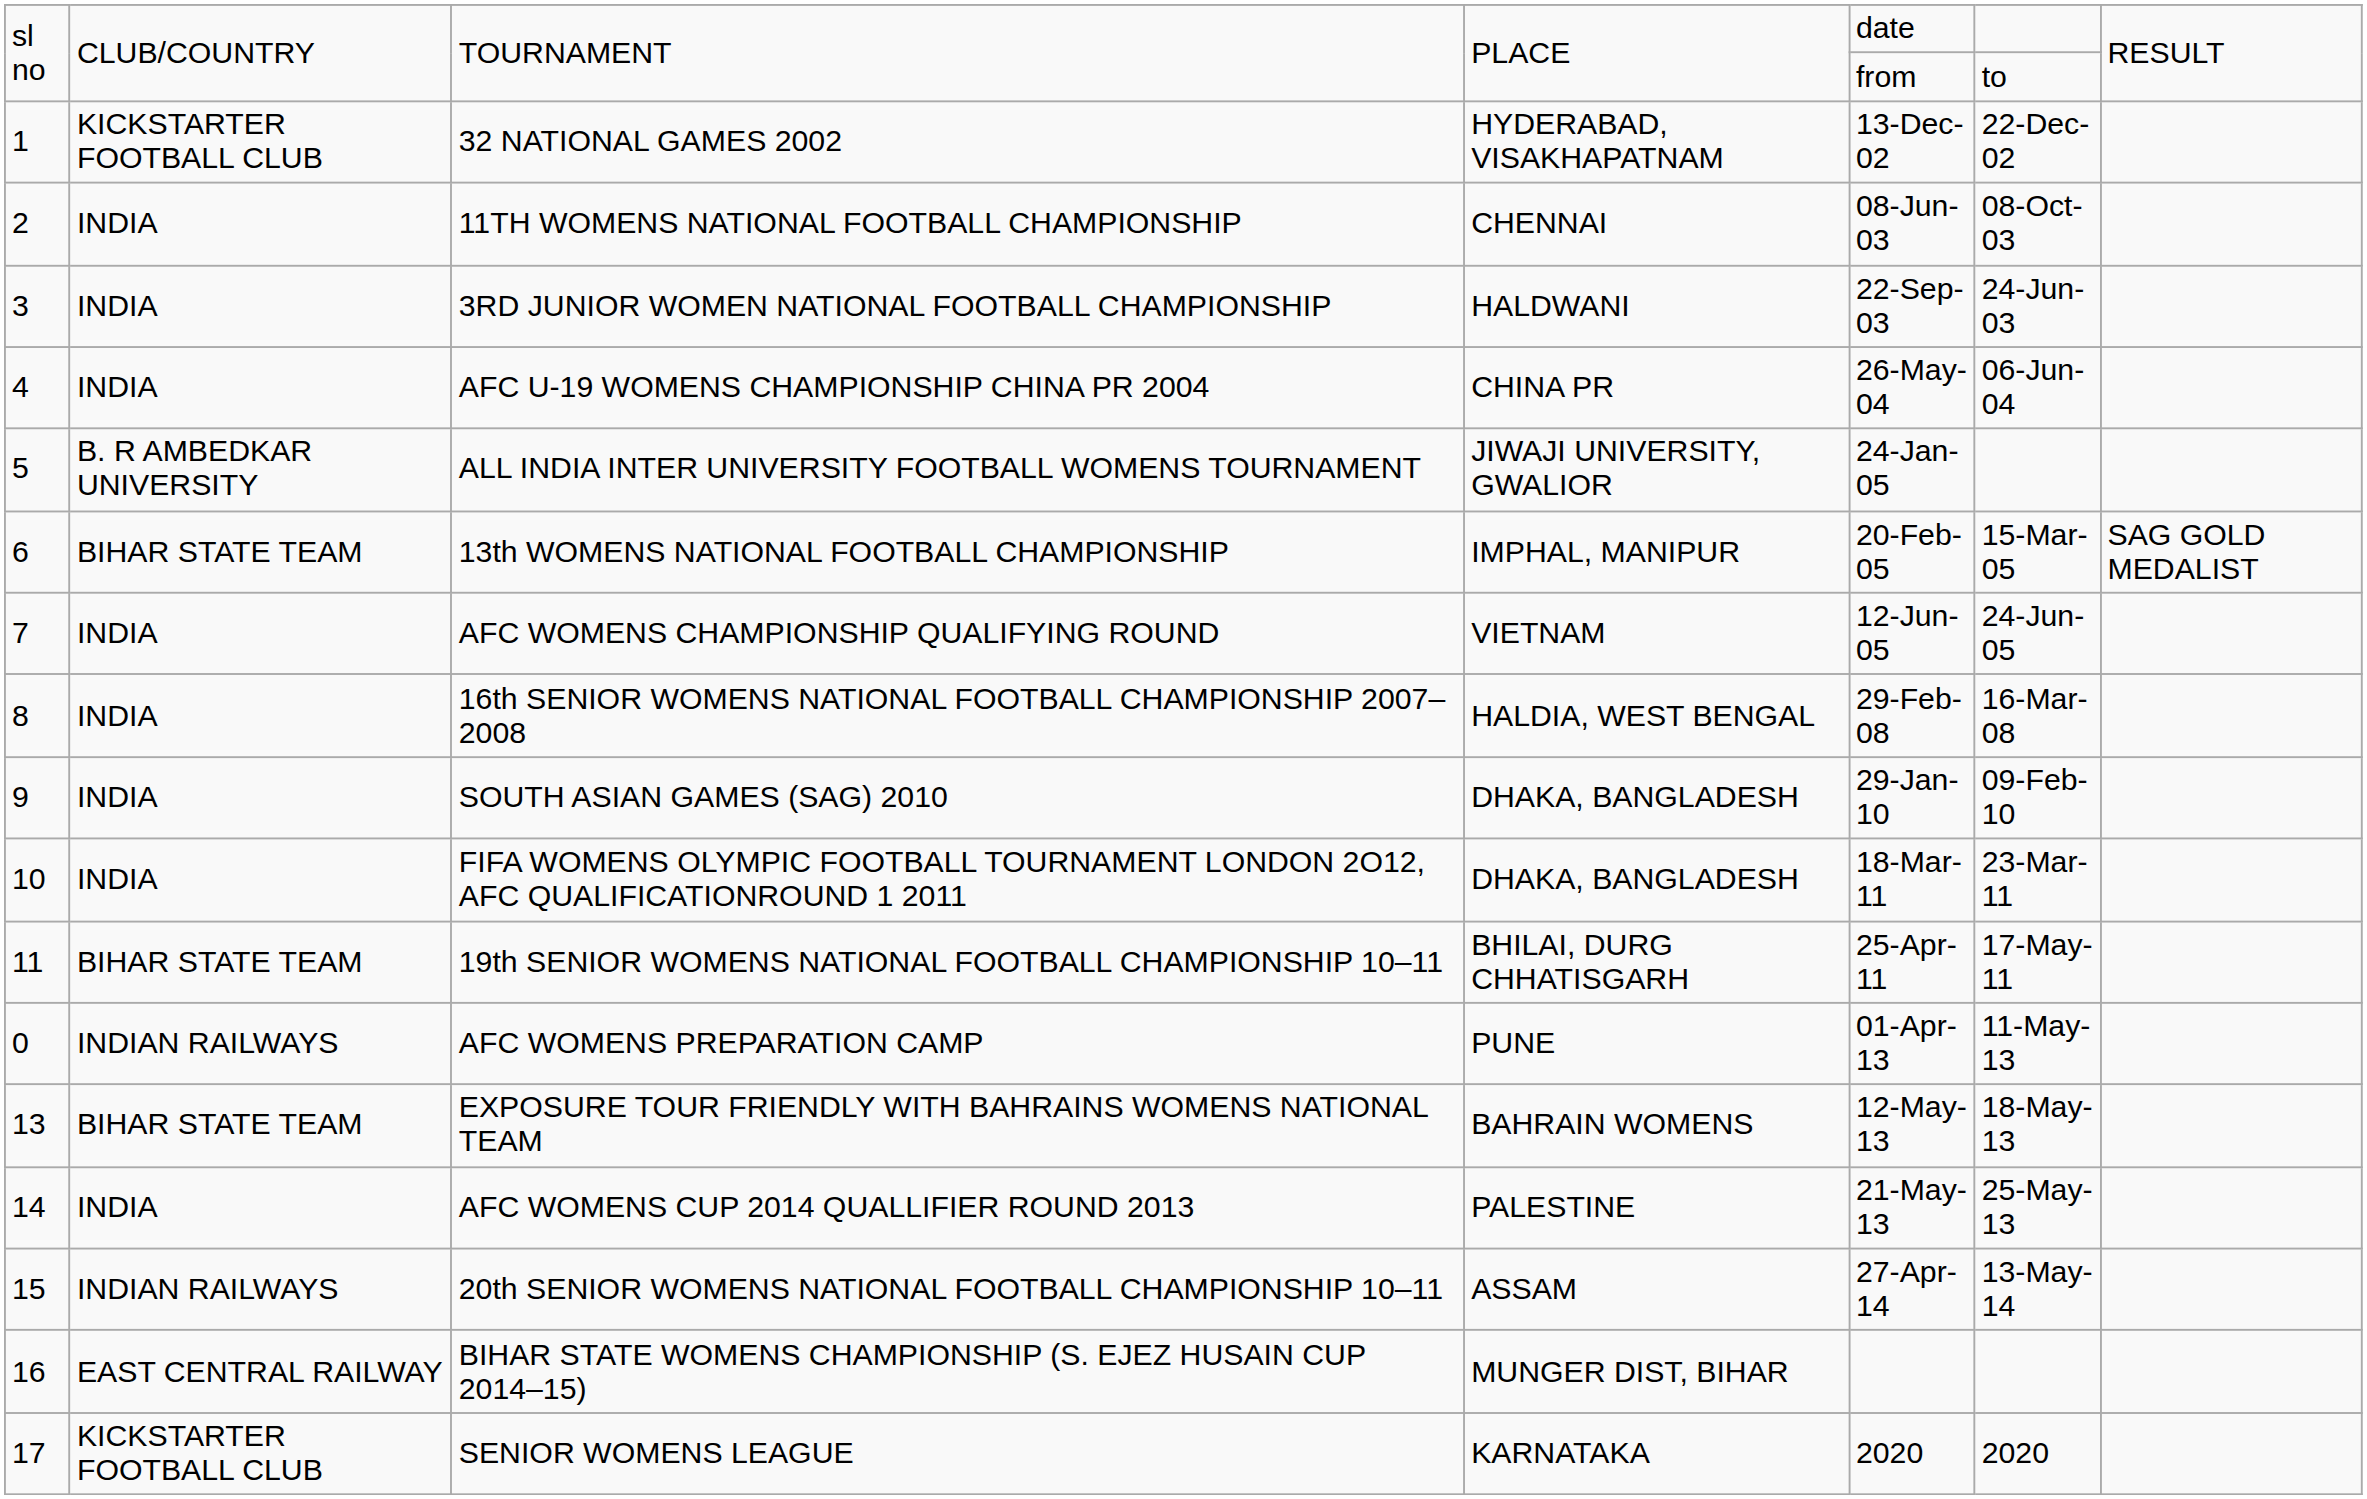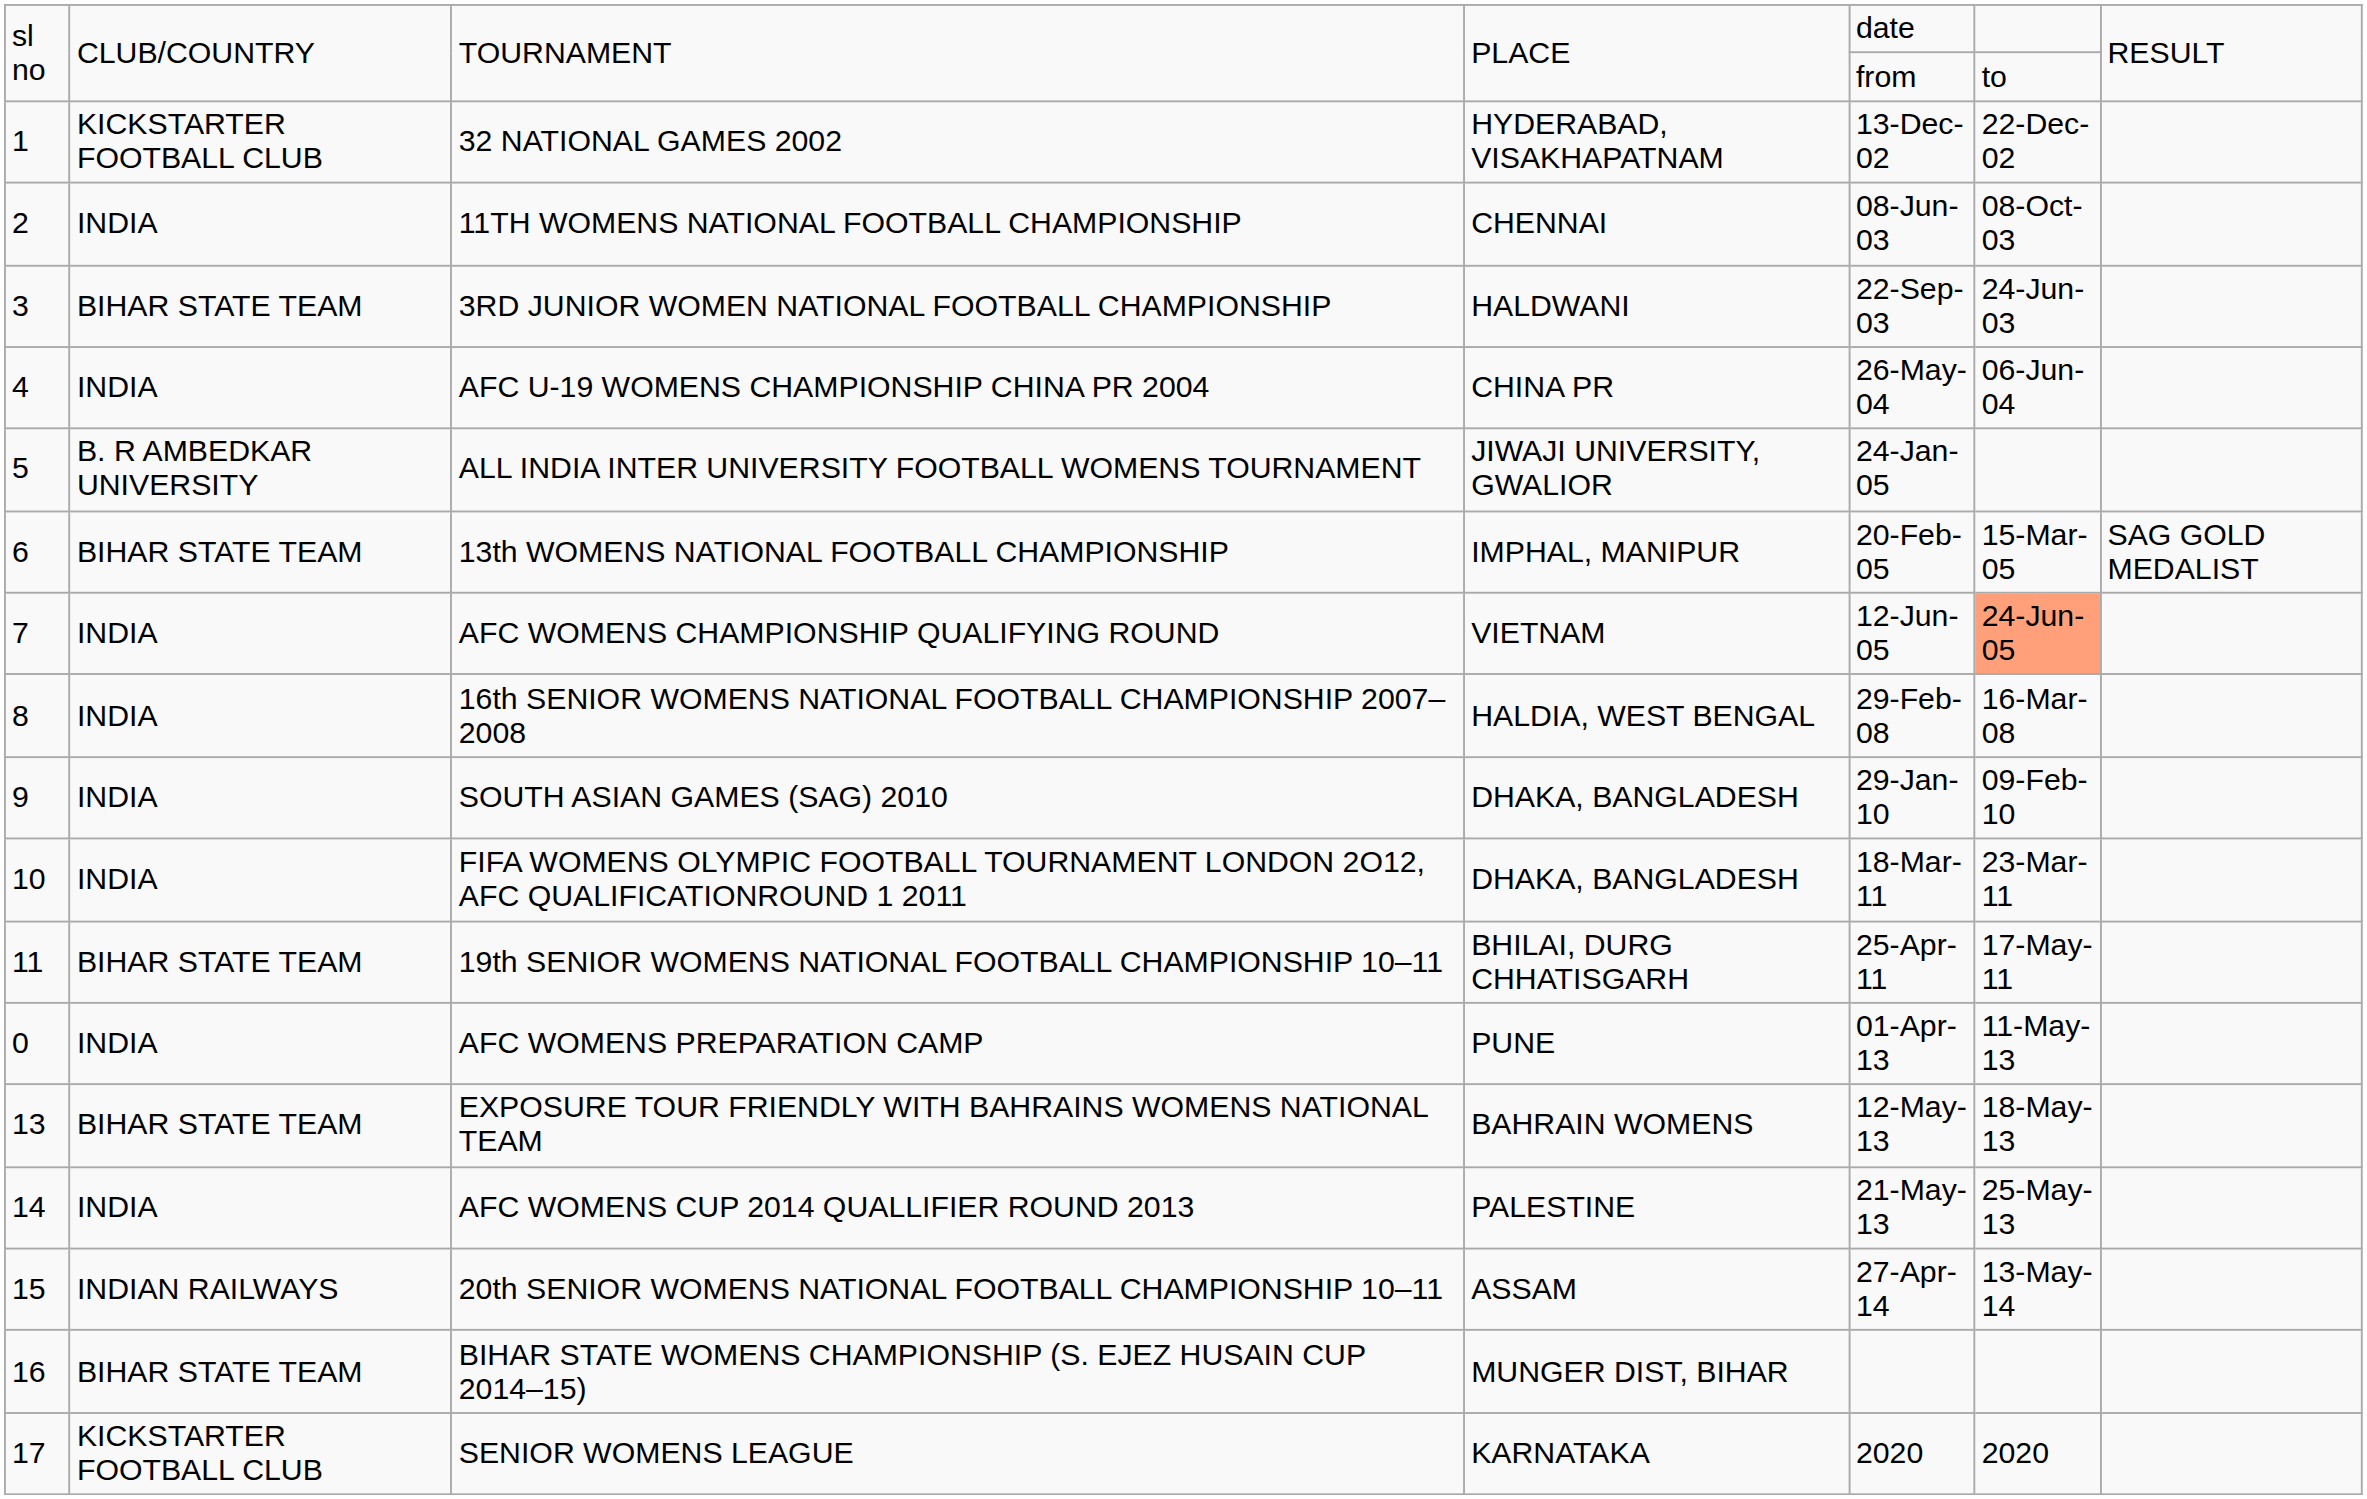 <table class="wikitable">
 <tr>
 <td rowspan="2">sl  no</td>
 <td rowspan="2">CLUB/COUNTRY</td>
 <td rowspan="2">TOURNAMENT</td>
 <td rowspan="2">PLACE</td>
 <td>date</td>
 <td></td>
 <td rowspan="2">RESULT</td>
 </tr>
 <tr>
 <td>from</td>
 <td>to</td>
 </tr>
 <tr>
 <td>1</td>
 <td>KICKSTARTER FOOTBALL  CLUB</td>
 <td>32  NATIONAL GAMES 2002</td>
 <td>HYDERABAD,  VISAKHAPATNAM</td>
 <td>13-Dec-02</td>
 <td>22-Dec-02</td>
 <td></td>
 </tr>
 <tr>
 <td>2</td>
 <td>INDIA</td>
 <td>11TH  WOMENS NATIONAL FOOTBALL CHAMPIONSHIP</td>
 <td>CHENNAI</td>
 <td>08-Jun-03</td>
 <td>08-Oct-03</td>
 <td></td>
 </tr>
 <tr>
 <td>3</td>
-<td>INDIA</td>
+<td>BIHAR STATE TEAM</td>
 <td>3RD  JUNIOR WOMEN NATIONAL FOOTBALL CHAMPIONSHIP</td>
 <td>HALDWANI</td>
 <td>22-Sep-03</td>
 <td>24-Jun-03</td>
 <td></td>
 </tr>
 <tr>
 <td>4</td>
 <td>INDIA</td>
 <td>AFC  U-19 WOMENS CHAMPIONSHIP CHINA PR 2004</td>
 <td>CHINA PR</td>
 <td>26-May-04</td>
 <td>06-Jun-04</td>
 <td></td>
 </tr>
 <tr>
 <td>5</td>
 <td>B. R AMBEDKAR  UNIVERSITY</td>
 <td>ALL INDIA INTER UNIVERSITY FOOTBALL WOMENS  TOURNAMENT</td>
 <td>JIWAJI UNIVERSITY,  GWALIOR</td>
 <td>24-Jan-05</td>
 <td></td>
 <td></td>
 </tr>
 <tr>
 <td>6</td>
 <td>BIHAR STATE TEAM</td>
 <td>13th  WOMENS NATIONAL FOOTBALL CHAMPIONSHIP</td>
 <td>IMPHAL, MANIPUR</td>
 <td>20-Feb-05</td>
 <td>15-Mar-05</td>
 <td>SAG GOLD MEDALIST</td>
 </tr>
 <tr>
 <td>7</td>
 <td>INDIA</td>
 <td>AFC  WOMENS CHAMPIONSHIP QUALIFYING ROUND</td>
 <td>VIETNAM</td>
 <td>12-Jun-05</td>
-<td>24-Jun-05</td>
+<td style="background: lightsalmon;">24-Jun-05</td>
 <td></td>
 </tr>
 <tr>
 <td>8</td>
 <td>INDIA</td>
 <td>16th  SENIOR WOMENS NATIONAL FOOTBALL CHAMPIONSHIP 2007–2008</td>
 <td>HALDIA, WEST BENGAL</td>
 <td>29-Feb-08</td>
 <td>16-Mar-08</td>
 <td></td>
 </tr>
 <tr>
 <td>9</td>
 <td>INDIA</td>
 <td>SOUTH  ASIAN GAMES (SAG) 2010</td>
 <td>DHAKA, BANGLADESH</td>
 <td>29-Jan-10</td>
 <td>09-Feb-10</td>
 <td></td>
 </tr>
 <tr>
 <td>10</td>
 <td>INDIA</td>
 <td>FIFA  WOMENS OLYMPIC FOOTBALL TOURNAMENT LONDON 2O12, AFC QUALIFICATIONROUND 1 2011</td>
 <td>DHAKA, BANGLADESH</td>
 <td>18-Mar-11</td>
 <td>23-Mar-11</td>
 <td></td>
 </tr>
 <tr>
 <td>11</td>
 <td>BIHAR STATE TEAM</td>
 <td>19th  SENIOR WOMENS NATIONAL FOOTBALL CHAMPIONSHIP 10–11</td>
 <td>BHILAI, DURG CHHATISGARH</td>
 <td>25-Apr-11</td>
 <td>17-May-11</td>
 <td></td>
 </tr>
 <tr>
 <td>0</td>
-<td>INDIAN RAILWAYS</td>
+<td>INDIA</td>
 <td>AFC  WOMENS PREPARATION CAMP</td>
 <td>PUNE</td>
 <td>01-Apr-13</td>
 <td>11-May-13</td>
 <td></td>
 </tr>
 <tr>
 <td>13</td>
 <td>BIHAR STATE TEAM</td>
 <td>EXPOSURE  TOUR FRIENDLY WITH BAHRAINS WOMENS NATIONAL TEAM</td>
 <td>BAHRAIN WOMENS</td>
 <td>12-May-13</td>
 <td>18-May-13</td>
 <td></td>
 </tr>
 <tr>
 <td>14</td>
 <td>INDIA</td>
 <td>AFC  WOMENS CUP 2014 QUALLIFIER ROUND 2013</td>
 <td>PALESTINE</td>
 <td>21-May-13</td>
 <td>25-May-13</td>
 <td></td>
 </tr>
 <tr>
 <td>15</td>
 <td>INDIAN RAILWAYS</td>
 <td>20th  SENIOR WOMENS NATIONAL FOOTBALL CHAMPIONSHIP 10–11</td>
 <td>ASSAM</td>
 <td>27-Apr-14</td>
 <td>13-May-14</td>
 <td></td>
 </tr>
 <tr>
 <td>16</td>
-<td>EAST CENTRAL RAILWAY</td>
+<td>BIHAR STATE TEAM</td>
 <td>BIHAR  STATE WOMENS CHAMPIONSHIP (S. EJEZ HUSAIN CUP 2014–15)</td>
 <td>MUNGER DIST, BIHAR</td>
 <td></td>
 <td></td>
 <td></td>
 </tr>
 <tr>
 <td>17</td>
 <td>KICKSTARTER FOOTBALL  CLUB</td>
 <td>SENIOR  WOMENS LEAGUE</td>
 <td>KARNATAKA</td>
 <td>2020</td>
 <td>2020</td>
 <td></td>
 </tr>
 </table>
